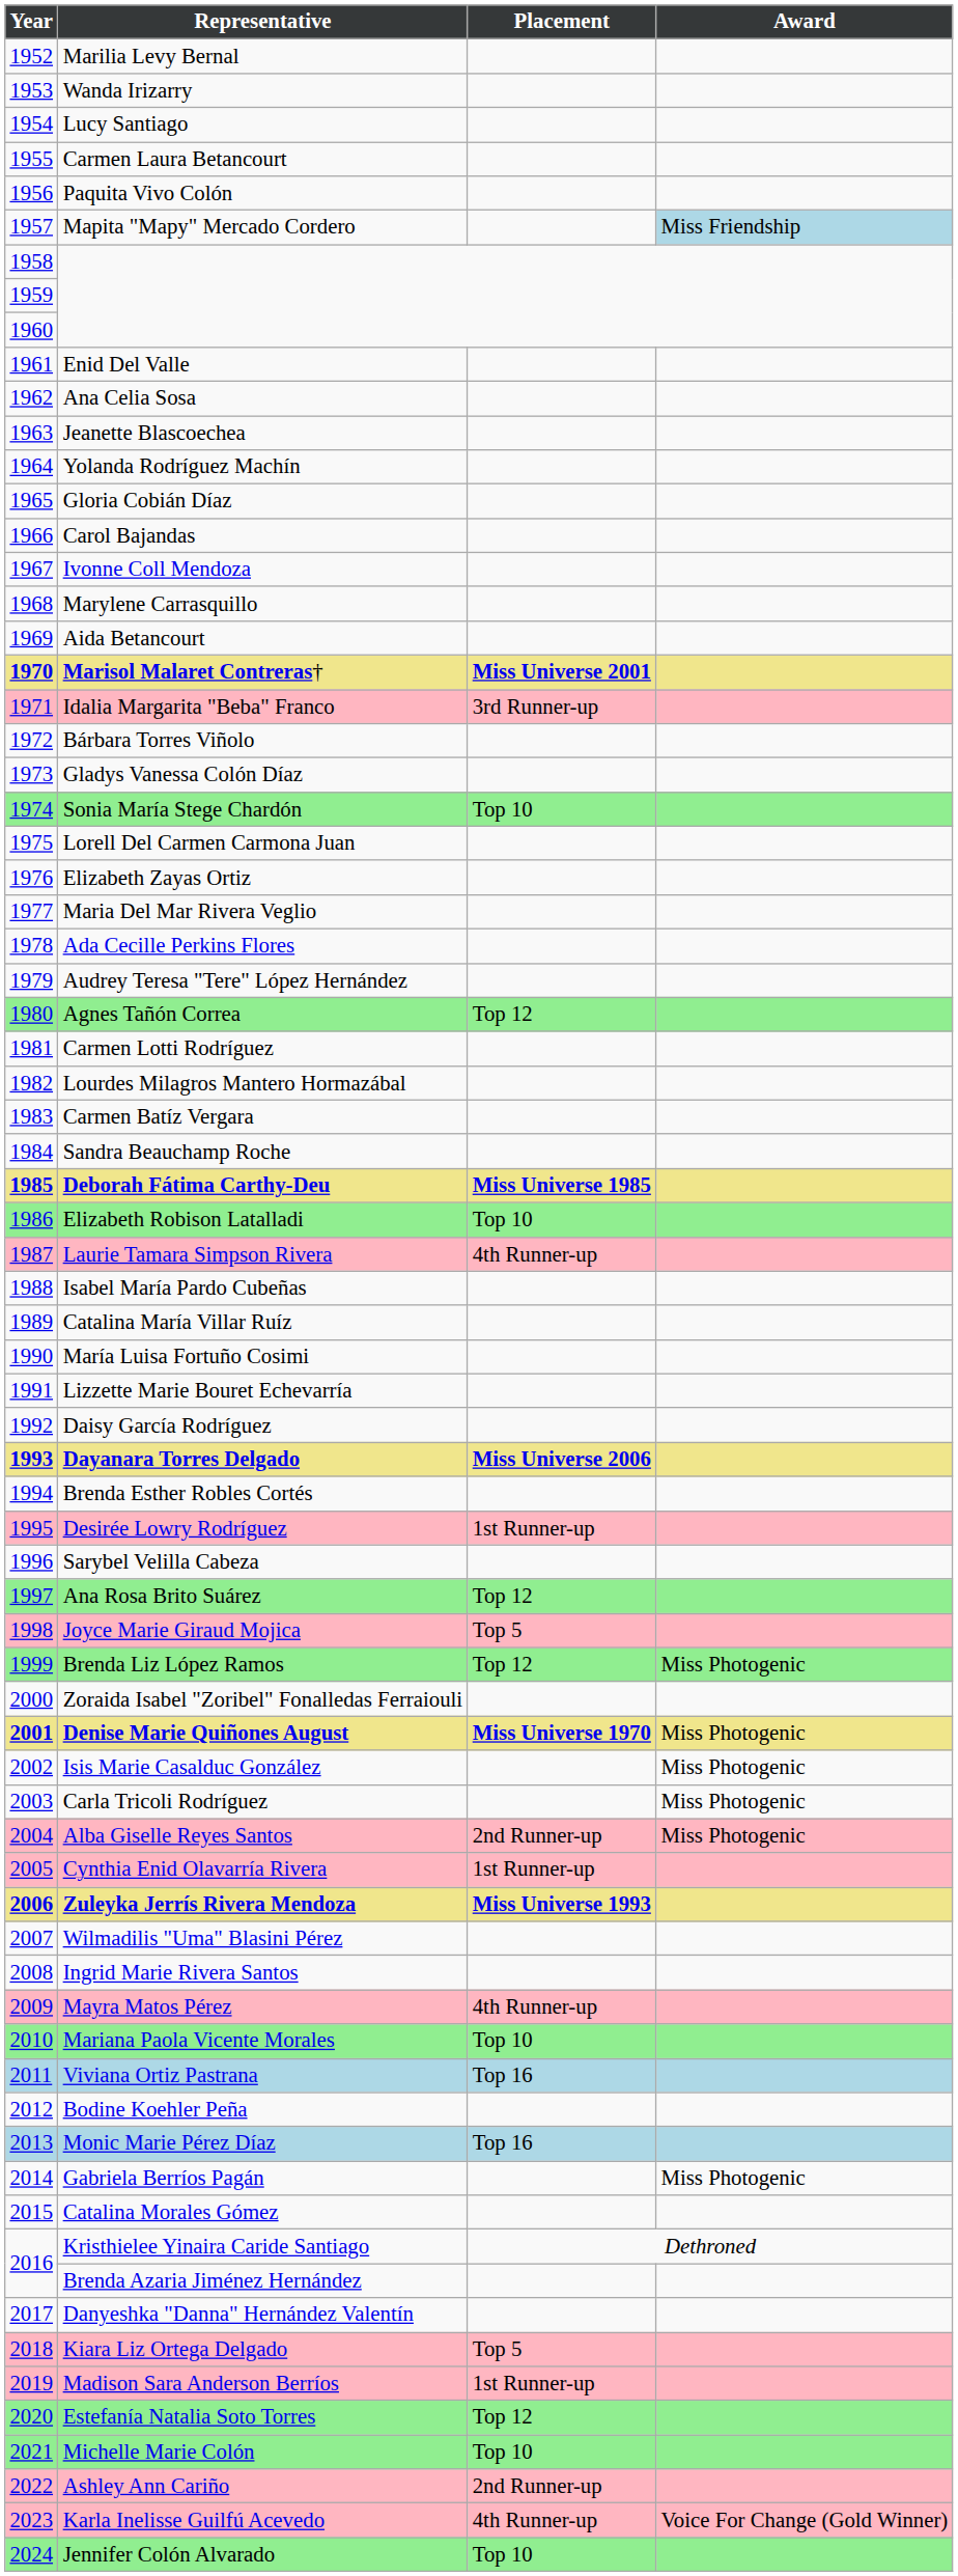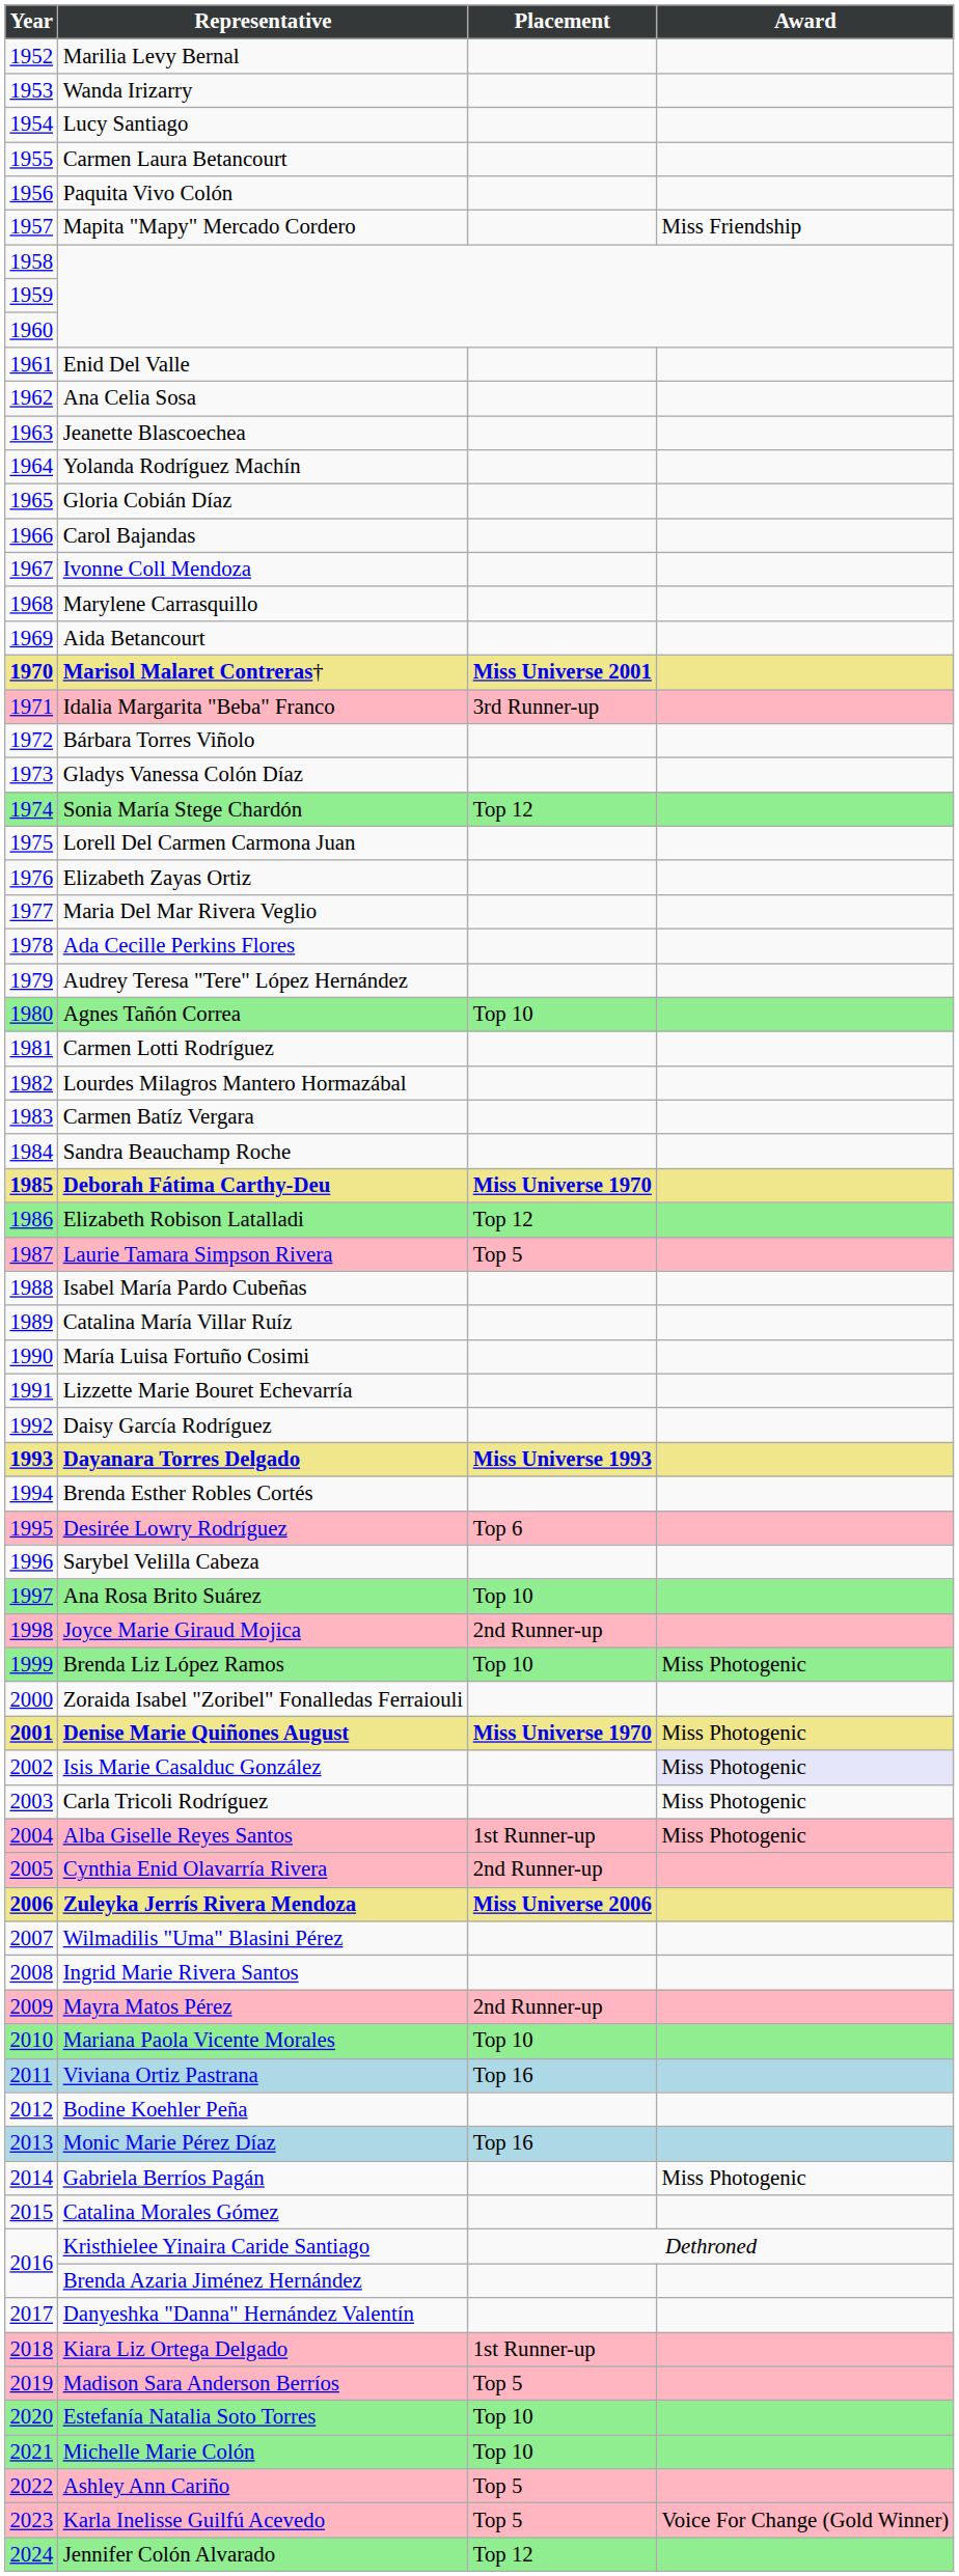 <table class="wikitable">
 <tr>
 <th style="background-color:#353839; color:white;">Year</th>
 <th style="background-color:#353839; color:white;">Representative</th>
 <th style="background-color:#353839; color:white;">Placement</th>
 <th style="background-color:#353839; color:white;">Award</th>
 </tr>
 <tr>
 <td><a href='#'>1952</a></td>
 <td>Marilia Levy Bernal</td>
 <td></td>
 <td></td>
 </tr>
 <tr>
 <td><a href='#'>1953</a></td>
 <td>Wanda Irizarry</td>
 <td></td>
 <td></td>
 </tr>
 <tr>
 <td><a href='#'>1954</a></td>
 <td>Lucy Santiago</td>
 <td></td>
 <td></td>
 </tr>
 <tr>
 <td><a href='#'>1955</a></td>
 <td>Carmen Laura Betancourt</td>
 <td></td>
 <td></td>
 </tr>
 <tr>
 <td><a href='#'>1956</a></td>
 <td>Paquita Vivo Colón</td>
 <td></td>
 <td></td>
 </tr>
 <tr>
 <td><a href='#'>1957</a></td>
 <td>Mapita "Mapy" Mercado Cordero</td>
 <td></td>
-<td style="background: lightblue;">Miss Friendship</td>
+<td>Miss Friendship</td>
 </tr>
 <tr>
 <td><a href='#'>1958</a></td>
 <td colspan="4" ! rowspan="3"></td>
 </tr>
 <tr>
 <td><a href='#'>1959</a></td>
 </tr>
 <tr>
 <td><a href='#'>1960</a></td>
 </tr>
 <tr>
 <td><a href='#'>1961</a></td>
 <td>Enid Del Valle</td>
 <td></td>
 <td></td>
 </tr>
 <tr>
 <td><a href='#'>1962</a></td>
 <td>Ana Celia Sosa</td>
 <td></td>
 <td></td>
 </tr>
 <tr>
 <td><a href='#'>1963</a></td>
 <td>Jeanette Blascoechea</td>
 <td></td>
 <td></td>
 </tr>
 <tr>
 <td><a href='#'>1964</a></td>
 <td>Yolanda Rodríguez Machín</td>
 <td></td>
 <td></td>
 </tr>
 <tr>
 <td><a href='#'>1965</a></td>
 <td>Gloria Cobián Díaz</td>
 <td></td>
 <td></td>
 </tr>
 <tr>
 <td><a href='#'>1966</a></td>
 <td>Carol Bajandas</td>
 <td></td>
 <td></td>
 </tr>
 <tr>
 <td><a href='#'>1967</a></td>
 <td><a href='#'>Ivonne Coll Mendoza</a></td>
 <td></td>
 <td></td>
 </tr>
 <tr>
 <td><a href='#'>1968</a></td>
 <td>Marylene Carrasquillo</td>
 <td></td>
 <td></td>
 </tr>
 <tr>
 <td><a href='#'>1969</a></td>
 <td>Aida Betancourt</td>
 <td></td>
 <td></td>
 </tr>
 <tr>
 <td style="background-color:#F0E68C;"><strong><a href='#'>1970</a></strong></td>
 <td style="background-color:#F0E68C;"><strong><a href='#'>Marisol Malaret Contreras</a></strong>†</td>
 <td style="background-color:#F0E68C;"><strong><a href='#'>Miss Universe 2001</a></strong></td>
 <td style="background-color:#F0E68C;"></td>
 </tr>
 <tr>
 <td style="background-color:#FFB6C1;"><a href='#'>1971</a></td>
 <td style="background-color:#FFB6C1;">Idalia Margarita "Beba" Franco</td>
 <td style="background-color:#FFB6C1;">3rd Runner-up</td>
 <td style="background-color:#FFB6C1;"></td>
 </tr>
 <tr>
 <td><a href='#'>1972</a></td>
 <td>Bárbara Torres Viñolo</td>
 <td></td>
 <td></td>
 </tr>
 <tr>
 <td><a href='#'>1973</a></td>
 <td>Gladys Vanessa Colón Díaz</td>
 <td></td>
 <td></td>
 </tr>
 <tr>
 <td style="background-color:#90EE90;"><a href='#'>1974</a></td>
 <td style="background-color:#90EE90;">Sonia María Stege Chardón</td>
-<td style="background-color:#90EE90;">Top 10</td>
+<td style="background-color:#90EE90;">Top 12</td>
 <td style="background-color:#90EE90;"></td>
 </tr>
 <tr>
 <td><a href='#'>1975</a></td>
 <td>Lorell Del Carmen Carmona Juan</td>
 <td></td>
 <td></td>
 </tr>
 <tr>
 <td><a href='#'>1976</a></td>
 <td>Elizabeth Zayas Ortiz</td>
 <td></td>
 <td></td>
 </tr>
 <tr>
 <td><a href='#'>1977</a></td>
 <td>Maria Del Mar Rivera Veglio</td>
 <td></td>
 <td></td>
 </tr>
 <tr>
 <td><a href='#'>1978</a></td>
 <td><a href='#'>Ada Cecille Perkins Flores</a></td>
 <td></td>
 <td></td>
 </tr>
 <tr>
 <td><a href='#'>1979</a></td>
 <td>Audrey Teresa "Tere" López Hernández</td>
 <td></td>
 <td></td>
 </tr>
 <tr>
 <td style="background-color:#90EE90;"><a href='#'>1980</a></td>
 <td style="background-color:#90EE90;">Agnes Tañón Correa</td>
-<td style="background-color:#90EE90;">Top 12</td>
+<td style="background-color:#90EE90;">Top 10</td>
 <td style="background-color:#90EE90;"></td>
 </tr>
 <tr>
 <td><a href='#'>1981</a></td>
 <td>Carmen Lotti Rodríguez</td>
 <td></td>
 <td></td>
 </tr>
 <tr>
 <td><a href='#'>1982</a></td>
 <td>Lourdes Milagros Mantero Hormazábal</td>
 <td></td>
 <td></td>
 </tr>
 <tr>
 <td><a href='#'>1983</a></td>
 <td>Carmen Batíz Vergara</td>
 <td></td>
 <td></td>
 </tr>
 <tr>
 <td><a href='#'>1984</a></td>
 <td>Sandra Beauchamp Roche</td>
 <td></td>
 <td></td>
 </tr>
 <tr>
 <td style="background-color:#F0E68C;"><strong><a href='#'>1985</a></strong></td>
 <td style="background-color:#F0E68C;"><strong><a href='#'>Deborah Fátima Carthy-Deu</a></strong></td>
-<td style="background-color:#F0E68C;"><strong><a href='#'>Miss Universe 1985</a></strong></td>
+<td style="background-color:#F0E68C;"><strong><a href='#'>Miss Universe 1970</a></strong></td>
 <td style="background-color:#F0E68C;"></td>
 </tr>
 <tr>
 <td style="background-color:#90EE90;"><a href='#'>1986</a></td>
 <td style="background-color:#90EE90;">Elizabeth Robison Latalladi</td>
-<td style="background-color:#90EE90;">Top 10</td>
+<td style="background-color:#90EE90;">Top 12</td>
 <td style="background-color:#90EE90;"></td>
 </tr>
 <tr>
 <td style="background-color:#FFB6C1;"><a href='#'>1987</a></td>
 <td style="background-color:#FFB6C1;"><a href='#'>Laurie Tamara Simpson Rivera</a></td>
-<td style="background-color:#FFB6C1;">4th Runner-up</td>
+<td style="background-color:#FFB6C1;">Top 5</td>
 <td style="background-color:#FFB6C1;"></td>
 </tr>
 <tr>
 <td><a href='#'>1988</a></td>
 <td>Isabel María Pardo Cubeñas</td>
 <td></td>
 <td></td>
 </tr>
 <tr>
 <td><a href='#'>1989</a></td>
 <td>Catalina María Villar Ruíz</td>
 <td></td>
 <td></td>
 </tr>
 <tr>
 <td><a href='#'>1990</a></td>
 <td>María Luisa Fortuño Cosimi</td>
 <td></td>
 <td></td>
 </tr>
 <tr>
 <td><a href='#'>1991</a></td>
 <td>Lizzette Marie Bouret Echevarría</td>
 <td></td>
 <td></td>
 </tr>
 <tr>
 <td><a href='#'>1992</a></td>
 <td>Daisy García Rodríguez</td>
 <td></td>
 <td></td>
 </tr>
 <tr>
 <td style="background-color:#F0E68C;"><strong><a href='#'>1993</a></strong></td>
 <td style="background-color:#F0E68C;"><strong><a href='#'>Dayanara Torres Delgado</a></strong></td>
-<td style="background-color:#F0E68C;"><strong><a href='#'>Miss Universe 2006</a></strong></td>
+<td style="background-color:#F0E68C;"><strong><a href='#'>Miss Universe 1993</a></strong></td>
 <td style="background-color:#F0E68C;"></td>
 </tr>
 <tr>
 <td><a href='#'>1994</a></td>
 <td>Brenda Esther Robles Cortés</td>
 <td></td>
 <td></td>
 </tr>
 <tr>
 <td style="background-color:#FFB6C1;"><a href='#'>1995</a></td>
 <td style="background-color:#FFB6C1;"><a href='#'>Desirée Lowry Rodríguez</a></td>
-<td style="background-color:#FFB6C1;">1st Runner-up</td>
+<td style="background-color:#FFB6C1;">Top 6</td>
 <td style="background-color:#FFB6C1;"></td>
 </tr>
 <tr>
 <td><a href='#'>1996</a></td>
 <td>Sarybel Velilla Cabeza</td>
 <td></td>
 <td></td>
 </tr>
 <tr>
 <td style="background-color:#90EE90;"><a href='#'>1997</a></td>
 <td style="background-color:#90EE90;">Ana Rosa Brito Suárez</td>
-<td style="background-color:#90EE90;">Top 12</td>
+<td style="background-color:#90EE90;">Top 10</td>
 <td style="background-color:#90EE90;"></td>
 </tr>
 <tr>
 <td style="background-color:#FFB6C1;"><a href='#'>1998</a></td>
 <td style="background-color:#FFB6C1;"><a href='#'>Joyce Marie Giraud Mojica</a></td>
-<td style="background-color:#FFB6C1;">Top 5</td>
+<td style="background-color:#FFB6C1;">2nd Runner-up</td>
 <td style="background-color:#FFB6C1;"></td>
 </tr>
 <tr>
 <td style="background-color:#90EE90;"><a href='#'>1999</a></td>
 <td style="background-color:#90EE90;">Brenda Liz López Ramos</td>
-<td style="background-color:#90EE90;">Top 12</td>
+<td style="background-color:#90EE90;">Top 10</td>
 <td style="background-color:#90EE90;">Miss Photogenic</td>
 </tr>
 <tr>
 <td><a href='#'>2000</a></td>
 <td>Zoraida Isabel "Zoribel" Fonalledas Ferraiouli</td>
 <td></td>
 <td></td>
 </tr>
 <tr>
 <td style="background-color:#F0E68C;"><strong><a href='#'>2001</a></strong></td>
 <td style="background-color:#F0E68C;"><strong><a href='#'>Denise Marie Quiñones August</a></strong></td>
 <td style="background-color:#F0E68C;"><strong><a href='#'>Miss Universe 1970</a></strong></td>
 <td style="background-color:#F0E68C;">Miss Photogenic</td>
 </tr>
 <tr>
 <td><a href='#'>2002</a></td>
 <td><a href='#'>Isis Marie Casalduc González</a></td>
 <td></td>
-<td>Miss Photogenic</td>
+<td style="background: lavender;">Miss Photogenic</td>
 </tr>
 <tr>
 <td><a href='#'>2003</a></td>
 <td>Carla Tricoli Rodríguez</td>
 <td></td>
 <td>Miss Photogenic</td>
 </tr>
 <tr>
 <td style="background-color:#FFB6C1;"><a href='#'>2004</a></td>
 <td style="background-color:#FFB6C1;"><a href='#'>Alba Giselle Reyes Santos</a></td>
-<td style="background-color:#FFB6C1;">2nd Runner-up</td>
+<td style="background-color:#FFB6C1;">1st Runner-up</td>
 <td style="background-color:#FFB6C1;">Miss Photogenic</td>
 </tr>
 <tr>
 <td style="background-color:#FFB6C1;"><a href='#'>2005</a></td>
 <td style="background-color:#FFB6C1;"><a href='#'>Cynthia Enid Olavarría Rivera</a></td>
-<td style="background-color:#FFB6C1;">1st Runner-up</td>
+<td style="background-color:#FFB6C1;">2nd Runner-up</td>
 <td style="background-color:#FFB6C1;"></td>
 </tr>
 <tr>
 <td style="background-color:#F0E68C;"><strong><a href='#'>2006</a></strong></td>
 <td style="background-color:#F0E68C;"><strong><a href='#'>Zuleyka Jerrís Rivera Mendoza</a></strong></td>
-<td style="background-color:#F0E68C;"><strong><a href='#'>Miss Universe 1993</a></strong></td>
+<td style="background-color:#F0E68C;"><strong><a href='#'>Miss Universe 2006</a></strong></td>
 <td style="background-color:#F0E68C;"></td>
 </tr>
 <tr>
 <td><a href='#'>2007</a></td>
 <td><a href='#'>Wilmadilis "Uma" Blasini Pérez</a></td>
 <td></td>
 <td></td>
 </tr>
 <tr>
 <td><a href='#'>2008</a></td>
 <td><a href='#'>Ingrid Marie Rivera Santos</a></td>
 <td></td>
 <td></td>
 </tr>
 <tr>
 <td style="background-color:#FFB6C1;"><a href='#'>2009</a></td>
 <td style="background-color:#FFB6C1;"><a href='#'>Mayra Matos Pérez</a></td>
-<td style="background-color:#FFB6C1;">4th Runner-up</td>
+<td style="background-color:#FFB6C1;">2nd Runner-up</td>
 <td style="background-color:#FFB6C1;"></td>
 </tr>
 <tr>
 <td style="background-color:#90EE90;"><a href='#'>2010</a></td>
 <td style="background-color:#90EE90;"><a href='#'>Mariana Paola Vicente Morales</a></td>
 <td style="background-color:#90EE90;">Top 10</td>
 <td style="background-color:#90EE90;"></td>
 </tr>
 <tr>
 <td style="background-color:#ADD8E6;"><a href='#'>2011</a></td>
 <td style="background-color:#ADD8E6;"><a href='#'>Viviana Ortiz Pastrana</a></td>
 <td style="background-color:#ADD8E6;">Top 16</td>
 <td style="background-color:#ADD8E6;"></td>
 </tr>
 <tr>
 <td><a href='#'>2012</a></td>
 <td><a href='#'>Bodine Koehler Peña</a></td>
 <td></td>
 <td></td>
 </tr>
 <tr>
 <td style="background-color:#ADD8E6;"><a href='#'>2013</a></td>
 <td style="background-color:#ADD8E6;"><a href='#'>Monic Marie Pérez Díaz</a></td>
 <td style="background-color:#ADD8E6;">Top 16</td>
 <td style="background-color:#ADD8E6;"></td>
 </tr>
 <tr>
 <td><a href='#'>2014</a></td>
 <td><a href='#'>Gabriela Berríos Pagán</a></td>
 <td></td>
 <td>Miss Photogenic</td>
 </tr>
 <tr>
 <td><a href='#'>2015</a></td>
 <td><a href='#'>Catalina Morales Gómez</a></td>
 <td></td>
 <td></td>
 </tr>
 <tr>
 <td rowspan="2"><a href='#'>2016</a></td>
 <td><a href='#'>Kristhielee Yinaira Caride Santiago</a></td>
 <td colspan="2" style="text-align:center;"><em>Dethroned</em></td>
 </tr>
 <tr>
 <td><a href='#'>Brenda Azaria Jiménez Hernández</a></td>
 <td></td>
 <td></td>
 </tr>
 <tr>
 <td><a href='#'>2017</a></td>
 <td><a href='#'>Danyeshka "Danna" Hernández Valentín</a></td>
 <td></td>
 <td></td>
 </tr>
 <tr>
 <td style="background-color:#FFB6C1;"><a href='#'>2018</a></td>
 <td style="background-color:#FFB6C1;"><a href='#'>Kiara Liz Ortega Delgado</a></td>
-<td style="background-color:#FFB6C1;">Top 5</td>
+<td style="background-color:#FFB6C1;">1st Runner-up</td>
 <td style="background-color:#FFB6C1;"></td>
 </tr>
 <tr>
 <td style="background-color:#FFB6C1;"><a href='#'>2019</a></td>
 <td style="background-color:#FFB6C1;"><a href='#'>Madison Sara Anderson Berríos</a></td>
-<td style="background-color:#FFB6C1;">1st Runner-up</td>
+<td style="background-color:#FFB6C1;">Top 5</td>
 <td style="background-color:#FFB6C1;"></td>
 </tr>
 <tr>
 <td style="background-color:#90EE90;"><a href='#'>2020</a></td>
 <td style="background-color:#90EE90;"><a href='#'>Estefanía Natalia Soto Torres</a></td>
-<td style="background-color:#90EE90;">Top 12</td>
+<td style="background-color:#90EE90;">Top 10</td>
 <td style="background-color:#90EE90;"></td>
 </tr>
 <tr style="background-color:#90EE90">
 <td><a href='#'>2021</a></td>
 <td><a href='#'>Michelle Marie Colón</a></td>
 <td>Top 10</td>
 <td></td>
 </tr>
 <tr>
 <td style="background-color:#FFB6C1;"><a href='#'>2022</a></td>
 <td style="background-color:#FFB6C1;"><a href='#'>Ashley Ann Cariño</a></td>
-<td style="background-color:#FFB6C1;">2nd Runner-up</td>
+<td style="background-color:#FFB6C1;">Top 5</td>
 <td style="background-color:#FFB6C1;"></td>
 </tr>
 <tr>
 <td style="background-color:#FFB6C1;"><a href='#'>2023</a></td>
 <td style="background-color:#FFB6C1;"><a href='#'>Karla Inelisse Guilfú Acevedo</a></td>
-<td style="background-color:#FFB6C1;">4th Runner-up</td>
+<td style="background-color:#FFB6C1;">Top 5</td>
 <td style="background-color:#FFB6C1;">Voice For Change (Gold Winner)</td>
 </tr>
 <tr>
 <td style="background-color:#90EE90;"><a href='#'>2024</a></td>
 <td style="background-color:#90EE90;">Jennifer Colón Alvarado</td>
-<td style="background-color:#90EE90;">Top 10</td>
+<td style="background-color:#90EE90;">Top 12</td>
 <td style="background-color:#90EE90;"></td>
 </tr>
 <tr>
 </tr>
 </table>
